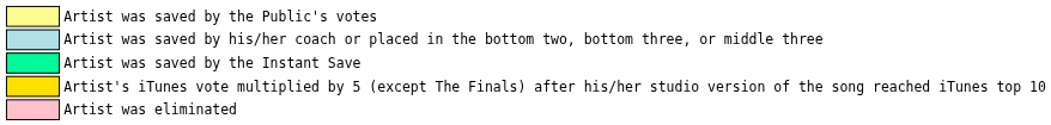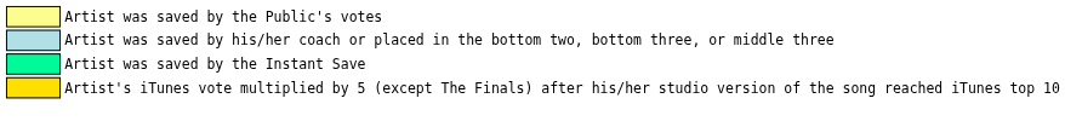 <table class="toccolours"style="font-size: 90%; white-space: nowrap;">
 <tr>
 <td style="background:#fdfc8f; border:1px solid black;">      </td>
 <td>Artist was saved by the Public's votes</td>
 </tr>
 <tr>
 <td style="background:#b0e0e6; border:1px solid black;">      </td>
 <td>Artist was saved by his/her coach or placed in the bottom two, bottom three, or middle three</td>
 </tr>
 <tr>
 <td style="background:#00fa9a; border:1px solid black;">      </td>
 <td>Artist was saved by the Instant Save</td>
 </tr>
 <tr>
 <td style="background:#fedf00; border:1px solid black;">      </td>
 <td>Artist's iTunes vote multiplied by 5 (except The Finals) after his/her studio version of the song reached iTunes top 10</td>
 </tr>
-<tr>
-<td style="background:pink; border:1px solid black;">      </td>
-<td>Artist was eliminated</td>
-</tr>
 </table>
